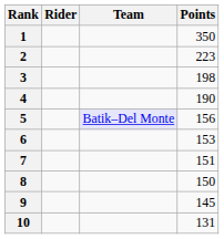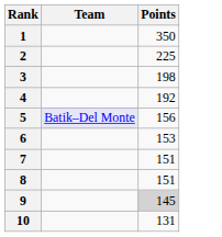 <table class="wikitable">
 <tr>
 <th scope="col">Rank</th>
-<th scope="col">Rider</th>
 <th scope="col">Team</th>
 <th scope="col">Points</th>
 </tr>
 <tr>
 <th scope="row">1</th>
-<td> </td>
 <td></td>
 <td style="text-align:right;">350</td>
 </tr>
 <tr>
 <th scope="row">2</th>
 <td></td>
-<td></td>
-<td style="text-align:right;">223</td>
+<td style="text-align:right;">225</td>
 </tr>
 <tr>
 <th scope="row">3</th>
-<td></td>
 <td></td>
 <td style="text-align:right;">198</td>
 </tr>
 <tr>
 <th scope="row">4</th>
 <td></td>
-<td></td>
-<td style="text-align:right;">190</td>
+<td style="text-align:right;">192</td>
 </tr>
 <tr>
 <th scope="row">5</th>
-<td></td>
 <td style="background: lavender;"><a href='#'>Batik–Del Monte</a></td>
 <td style="text-align:right;">156</td>
 </tr>
 <tr>
 <th scope="row">6</th>
-<td> </td>
 <td></td>
 <td style="text-align:right;">153</td>
 </tr>
 <tr>
 <th scope="row">7</th>
 <td></td>
+<td style="text-align:right;">151</td>
+</tr>
+<tr>
+<th scope="row">8</th>
 <td></td>
 <td style="text-align:right;">151</td>
 </tr>
 <tr>
-<th scope="row">8</th>
-<td> </td>
-<td></td>
-<td style="text-align:right;">150</td>
-</tr>
-<tr>
 <th scope="row">9</th>
 <td></td>
-<td></td>
-<td style="text-align:right;">145</td>
+<td style="background: lightgrey; text-align:right;">145</td>
 </tr>
 <tr>
 <th scope="row">10</th>
 <td></td>
-<td></td>
 <td style="text-align:right;">131</td>
 </tr>
 </table>
